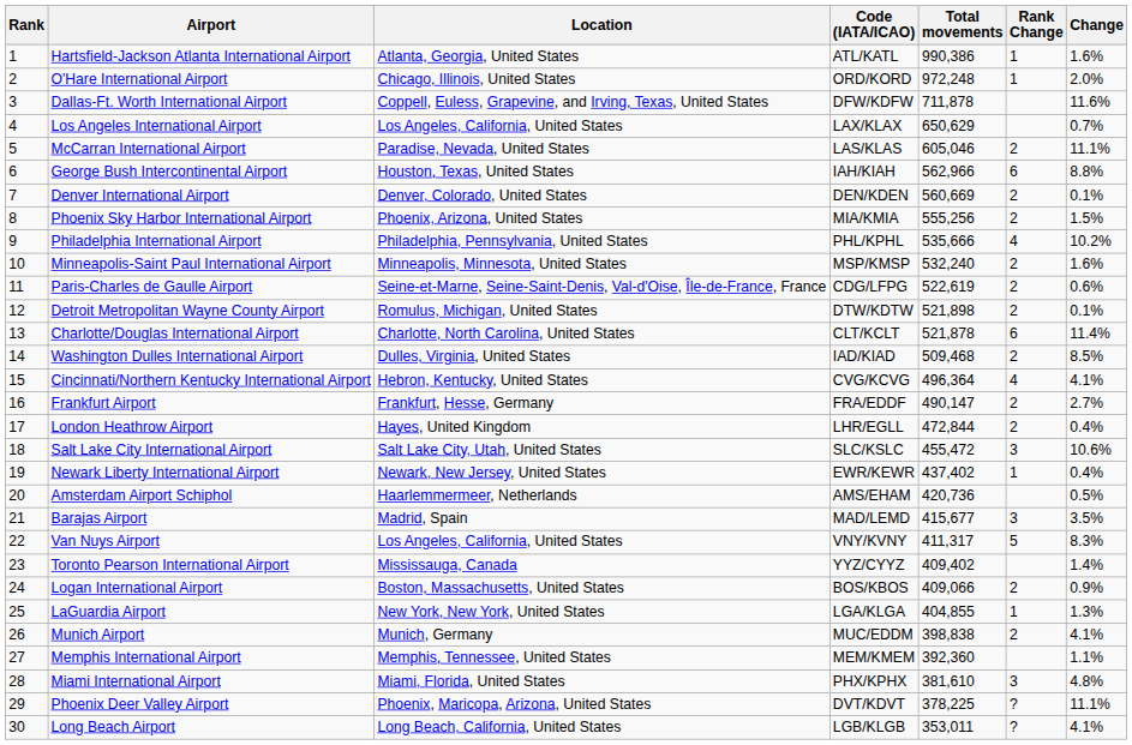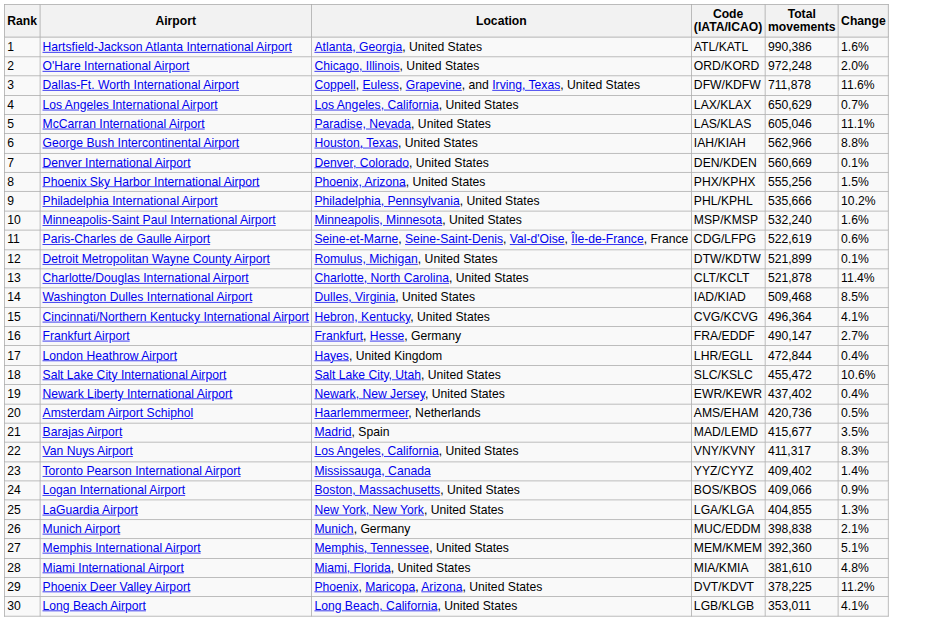 <table class="wikitable sortable" width= align=>
 <tr style="background:lightgrey;">
 <th>Rank</th>
 <th>Airport</th>
 <th>Location</th>
 <th>Code<br>(IATA/ICAO)</th>
 <th>Total<br>movements</th>
-<th>Rank<br>Change</th>
 <th>Change</th>
 </tr>
 <tr>
 <td>1</td>
 <td><a href='#'>Hartsfield-Jackson Atlanta International Airport</a></td>
 <td><a href='#'>Atlanta, Georgia</a>, United States</td>
 <td>ATL/KATL</td>
 <td>990,386</td>
-<td>1</td>
 <td>1.6%</td>
 </tr>
 <tr>
 <td>2</td>
 <td><a href='#'>O'Hare International Airport</a></td>
 <td><a href='#'>Chicago, Illinois</a>, United States</td>
 <td>ORD/KORD</td>
 <td>972,248</td>
-<td>1</td>
 <td>2.0%</td>
 </tr>
 <tr>
 <td>3</td>
 <td><a href='#'>Dallas-Ft. Worth International Airport</a></td>
 <td><a href='#'>Coppell</a>, <a href='#'>Euless</a>, <a href='#'>Grapevine</a>, and <a href='#'>Irving, Texas</a>, United States</td>
 <td>DFW/KDFW</td>
 <td>711,878</td>
-<td></td>
 <td>11.6%</td>
 </tr>
 <tr>
 <td>4</td>
 <td><a href='#'>Los Angeles International Airport</a></td>
 <td><a href='#'>Los Angeles, California</a>, United States</td>
 <td>LAX/KLAX</td>
 <td>650,629</td>
-<td></td>
 <td>0.7%</td>
 </tr>
 <tr>
 <td>5</td>
 <td><a href='#'>McCarran International Airport</a></td>
 <td><a href='#'>Paradise, Nevada</a>, United States</td>
 <td>LAS/KLAS</td>
 <td>605,046</td>
-<td>2</td>
 <td>11.1%</td>
 </tr>
 <tr>
 <td>6</td>
 <td><a href='#'>George Bush Intercontinental Airport</a></td>
 <td><a href='#'>Houston, Texas</a>, United States</td>
 <td>IAH/KIAH</td>
 <td>562,966</td>
-<td>6</td>
 <td>8.8%</td>
 </tr>
 <tr>
 <td>7</td>
 <td><a href='#'>Denver International Airport</a></td>
 <td><a href='#'>Denver, Colorado</a>, United States</td>
 <td>DEN/KDEN</td>
 <td>560,669</td>
-<td>2</td>
 <td>0.1%</td>
 </tr>
 <tr>
 <td>8</td>
 <td><a href='#'>Phoenix Sky Harbor International Airport</a></td>
 <td><a href='#'>Phoenix, Arizona</a>, United States</td>
-<td>MIA/KMIA</td>
+<td>PHX/KPHX</td>
 <td>555,256</td>
-<td>2</td>
 <td>1.5%</td>
 </tr>
 <tr>
 <td>9</td>
 <td><a href='#'>Philadelphia International Airport</a></td>
 <td><a href='#'>Philadelphia, Pennsylvania</a>, United States</td>
 <td>PHL/KPHL</td>
 <td>535,666</td>
-<td>4</td>
 <td>10.2%</td>
 </tr>
 <tr>
 <td>10</td>
 <td><a href='#'>Minneapolis-Saint Paul International Airport</a></td>
 <td><a href='#'>Minneapolis, Minnesota</a>, United States</td>
 <td>MSP/KMSP</td>
 <td>532,240</td>
-<td>2</td>
 <td>1.6%</td>
 </tr>
 <tr>
 <td>11</td>
 <td><a href='#'>Paris-Charles de Gaulle Airport</a></td>
 <td><a href='#'>Seine-et-Marne</a>, <a href='#'>Seine-Saint-Denis</a>, <a href='#'>Val-d'Oise</a>, <a href='#'>Île-de-France</a>, France</td>
 <td>CDG/LFPG</td>
 <td>522,619</td>
-<td>2</td>
 <td>0.6%</td>
 </tr>
 <tr>
 <td>12</td>
 <td><a href='#'>Detroit Metropolitan Wayne County Airport</a></td>
 <td><a href='#'>Romulus, Michigan</a>, United States</td>
 <td>DTW/KDTW</td>
-<td>521,898</td>
-<td>2</td>
+<td>521,899</td>
 <td>0.1%</td>
 </tr>
 <tr>
 <td>13</td>
 <td><a href='#'>Charlotte/Douglas International Airport</a></td>
 <td><a href='#'>Charlotte, North Carolina</a>, United States</td>
 <td>CLT/KCLT</td>
 <td>521,878</td>
-<td>6</td>
 <td>11.4%</td>
 </tr>
 <tr>
 <td>14</td>
 <td><a href='#'>Washington Dulles International Airport</a></td>
 <td><a href='#'>Dulles, Virginia</a>, United States</td>
 <td>IAD/KIAD</td>
 <td>509,468</td>
-<td>2</td>
 <td>8.5%</td>
 </tr>
 <tr>
 <td>15</td>
 <td><a href='#'>Cincinnati/Northern Kentucky International Airport</a></td>
 <td><a href='#'>Hebron, Kentucky</a>, United States</td>
 <td>CVG/KCVG</td>
 <td>496,364</td>
-<td>4</td>
 <td>4.1%</td>
 </tr>
 <tr>
 <td>16</td>
 <td><a href='#'>Frankfurt Airport</a></td>
 <td><a href='#'>Frankfurt</a>, <a href='#'>Hesse</a>, Germany</td>
 <td>FRA/EDDF</td>
 <td>490,147</td>
-<td>2</td>
 <td>2.7%</td>
 </tr>
 <tr>
 <td>17</td>
 <td><a href='#'>London Heathrow Airport</a></td>
 <td><a href='#'>Hayes</a>, United Kingdom</td>
 <td>LHR/EGLL</td>
 <td>472,844</td>
-<td>2</td>
 <td>0.4%</td>
 </tr>
 <tr>
 <td>18</td>
 <td><a href='#'>Salt Lake City International Airport</a></td>
 <td><a href='#'>Salt Lake City, Utah</a>, United States</td>
 <td>SLC/KSLC</td>
 <td>455,472</td>
-<td>3</td>
 <td>10.6%</td>
 </tr>
 <tr>
 <td>19</td>
 <td><a href='#'>Newark Liberty International Airport</a></td>
 <td><a href='#'>Newark, New Jersey</a>, United States</td>
 <td>EWR/KEWR</td>
 <td>437,402</td>
-<td>1</td>
 <td>0.4%</td>
 </tr>
 <tr>
 <td>20</td>
 <td><a href='#'>Amsterdam Airport Schiphol</a></td>
 <td><a href='#'>Haarlemmermeer</a>, Netherlands</td>
 <td>AMS/EHAM</td>
 <td>420,736</td>
-<td></td>
 <td>0.5%</td>
 </tr>
 <tr>
 <td>21</td>
 <td><a href='#'>Barajas Airport</a></td>
 <td><a href='#'>Madrid</a>, Spain</td>
 <td>MAD/LEMD</td>
 <td>415,677</td>
-<td>3</td>
 <td>3.5%</td>
 </tr>
 <tr>
 <td>22</td>
 <td><a href='#'>Van Nuys Airport</a></td>
 <td><a href='#'>Los Angeles, California</a>, United States</td>
 <td>VNY/KVNY</td>
 <td>411,317</td>
-<td>5</td>
 <td>8.3%</td>
 </tr>
 <tr>
 <td>23</td>
 <td><a href='#'>Toronto Pearson International Airport</a></td>
 <td><a href='#'>Mississauga, Canada</a></td>
 <td>YYZ/CYYZ</td>
 <td>409,402</td>
-<td></td>
 <td>1.4%</td>
 </tr>
 <tr>
 <td>24</td>
 <td><a href='#'>Logan International Airport</a></td>
 <td><a href='#'>Boston, Massachusetts</a>, United States</td>
 <td>BOS/KBOS</td>
 <td>409,066</td>
-<td>2</td>
 <td>0.9%</td>
 </tr>
 <tr>
 <td>25</td>
 <td><a href='#'>LaGuardia Airport</a></td>
 <td><a href='#'>New York, New York</a>, United States</td>
 <td>LGA/KLGA</td>
 <td>404,855</td>
-<td>1</td>
 <td>1.3%</td>
 </tr>
 <tr>
 <td>26</td>
 <td><a href='#'>Munich Airport</a></td>
 <td><a href='#'>Munich</a>, Germany</td>
 <td>MUC/EDDM</td>
 <td>398,838</td>
-<td>2</td>
-<td>4.1%</td>
+<td>2.1%</td>
 </tr>
 <tr>
 <td>27</td>
 <td><a href='#'>Memphis International Airport</a></td>
 <td><a href='#'>Memphis, Tennessee</a>, United States</td>
 <td>MEM/KMEM</td>
 <td>392,360</td>
-<td></td>
-<td>1.1%</td>
+<td>5.1%</td>
 </tr>
 <tr>
 <td>28</td>
 <td><a href='#'>Miami International Airport</a></td>
 <td><a href='#'>Miami, Florida</a>, United States</td>
-<td>PHX/KPHX</td>
+<td>MIA/KMIA</td>
 <td>381,610</td>
-<td>3</td>
 <td>4.8%</td>
 </tr>
 <tr>
 <td>29</td>
 <td><a href='#'>Phoenix Deer Valley Airport</a></td>
 <td><a href='#'>Phoenix</a>, <a href='#'>Maricopa</a>, <a href='#'>Arizona</a>, United States</td>
 <td>DVT/KDVT</td>
 <td>378,225</td>
-<td>?</td>
-<td>11.1%</td>
+<td>11.2%</td>
 </tr>
 <tr>
 <td>30</td>
 <td><a href='#'>Long Beach Airport</a></td>
 <td><a href='#'>Long Beach, California</a>, United States</td>
 <td>LGB/KLGB</td>
 <td>353,011</td>
-<td>?</td>
 <td>4.1%</td>
 </tr>
 </table>
